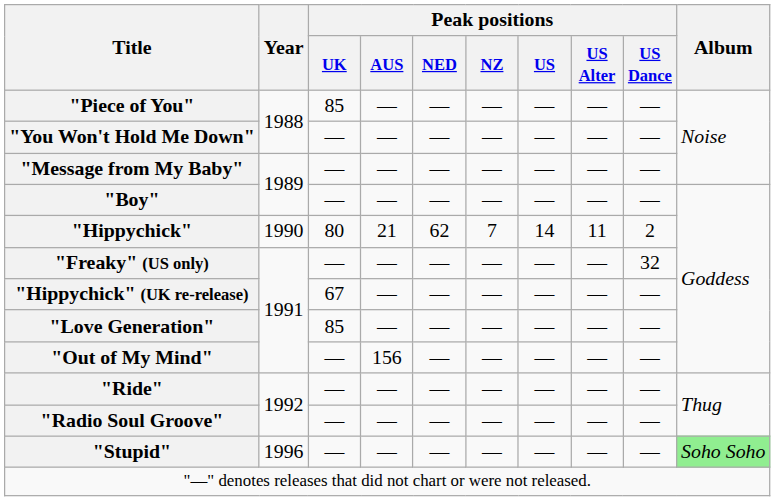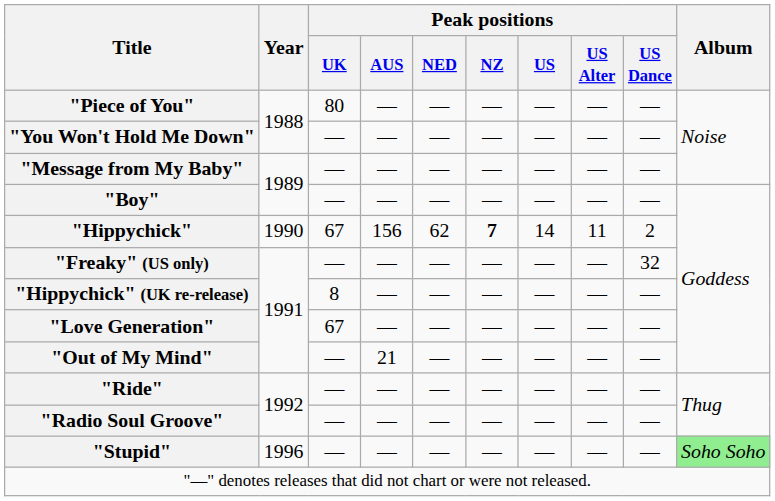 <table class="wikitable plainrowheaders" style="text-align:center;">
 <tr>
 <th rowspan="2">Title</th>
 <th rowspan="2">Year</th>
 <th colspan="7">Peak positions</th>
 <th rowspan="2">Album</th>
 </tr>
 <tr>
 <th style="width:35px;"><small><a href='#'>UK</a></small><br></th>
 <th style="width:35px;"><small><a href='#'>AUS</a></small><br></th>
 <th style="width:35px;"><small><a href='#'>NED</a></small><br></th>
 <th style="width:35px;"><small><a href='#'>NZ</a></small><br></th>
 <th style="width:35px;"><small><a href='#'>US</a></small><br></th>
 <th style="width:35px;"><small><a href='#'>US Alter</a></small><br></th>
 <th style="width:35px;"><small><a href='#'>US Dance</a></small><br></th>
 </tr>
 <tr>
 <th scope="row">"Piece of You"</th>
 <td rowspan="2">1988</td>
-<td>85</td>
+<td>80</td>
 <td>—</td>
 <td>—</td>
 <td>—</td>
 <td>—</td>
 <td>—</td>
 <td>—</td>
 <td style="text-align:left;" rowspan="3"><em>Noise</em></td>
 </tr>
 <tr>
 <th scope="row">"You Won't Hold Me Down"</th>
 <td>—</td>
 <td>—</td>
 <td>—</td>
 <td>—</td>
 <td>—</td>
 <td>—</td>
 <td>—</td>
 </tr>
 <tr>
 <th scope="row">"Message from My Baby"</th>
 <td rowspan="2">1989</td>
 <td>—</td>
 <td>—</td>
 <td>—</td>
 <td>—</td>
 <td>—</td>
 <td>—</td>
 <td>—</td>
 </tr>
 <tr>
 <th scope="row">"Boy"</th>
 <td>—</td>
 <td>—</td>
 <td>—</td>
 <td>—</td>
 <td>—</td>
 <td>—</td>
 <td>—</td>
 <td style="text-align:left;" rowspan="6"><em>Goddess</em></td>
 </tr>
 <tr>
 <th scope="row">"Hippychick"</th>
 <td>1990</td>
-<td>80</td>
-<td>21</td>
+<td>67</td>
+<td>156</td>
 <td>62</td>
-<td>7</td>
+<td><strong>7</strong></td>
 <td>14</td>
 <td>11</td>
 <td>2</td>
 </tr>
 <tr>
 <th scope="row">"Freaky" <small>(US only)</small></th>
 <td rowspan="4">1991</td>
 <td>—</td>
 <td>—</td>
 <td>—</td>
 <td>—</td>
 <td>—</td>
 <td>—</td>
 <td>32</td>
 </tr>
 <tr>
 <th scope="row">"Hippychick" <small>(UK re-release)</small></th>
-<td>67</td>
+<td>8</td>
 <td>—</td>
 <td>—</td>
 <td>—</td>
 <td>—</td>
 <td>—</td>
 <td>—</td>
 </tr>
 <tr>
 <th scope="row">"Love Generation"</th>
-<td>85</td>
+<td>67</td>
 <td>—</td>
 <td>—</td>
 <td>—</td>
 <td>—</td>
 <td>—</td>
 <td>—</td>
 </tr>
 <tr>
 <th scope="row">"Out of My Mind"</th>
 <td>—</td>
-<td>156</td>
+<td>21</td>
 <td>—</td>
 <td>—</td>
 <td>—</td>
 <td>—</td>
 <td>—</td>
 </tr>
 <tr>
 <th scope="row">"Ride"</th>
 <td rowspan="2">1992</td>
 <td>—</td>
 <td>—</td>
 <td>—</td>
 <td>—</td>
 <td>—</td>
 <td>—</td>
 <td>—</td>
 <td style="text-align:left;" rowspan="2"><em>Thug</em></td>
 </tr>
 <tr>
 <th scope="row">"Radio Soul Groove"</th>
 <td>—</td>
 <td>—</td>
 <td>—</td>
 <td>—</td>
 <td>—</td>
 <td>—</td>
 <td>—</td>
 </tr>
 <tr>
 <th scope="row">"Stupid"</th>
 <td>1996</td>
 <td>—</td>
 <td>—</td>
 <td>—</td>
 <td>—</td>
 <td>—</td>
 <td>—</td>
 <td>—</td>
 <td style="background: lightgreen; text-align:left;"><em>Soho Soho</em></td>
 </tr>
 <tr>
 <td colspan="10" style="text-align:center; font-size:85%">"—" denotes releases that did not chart or were not released.</td>
 </tr>
 </table>
